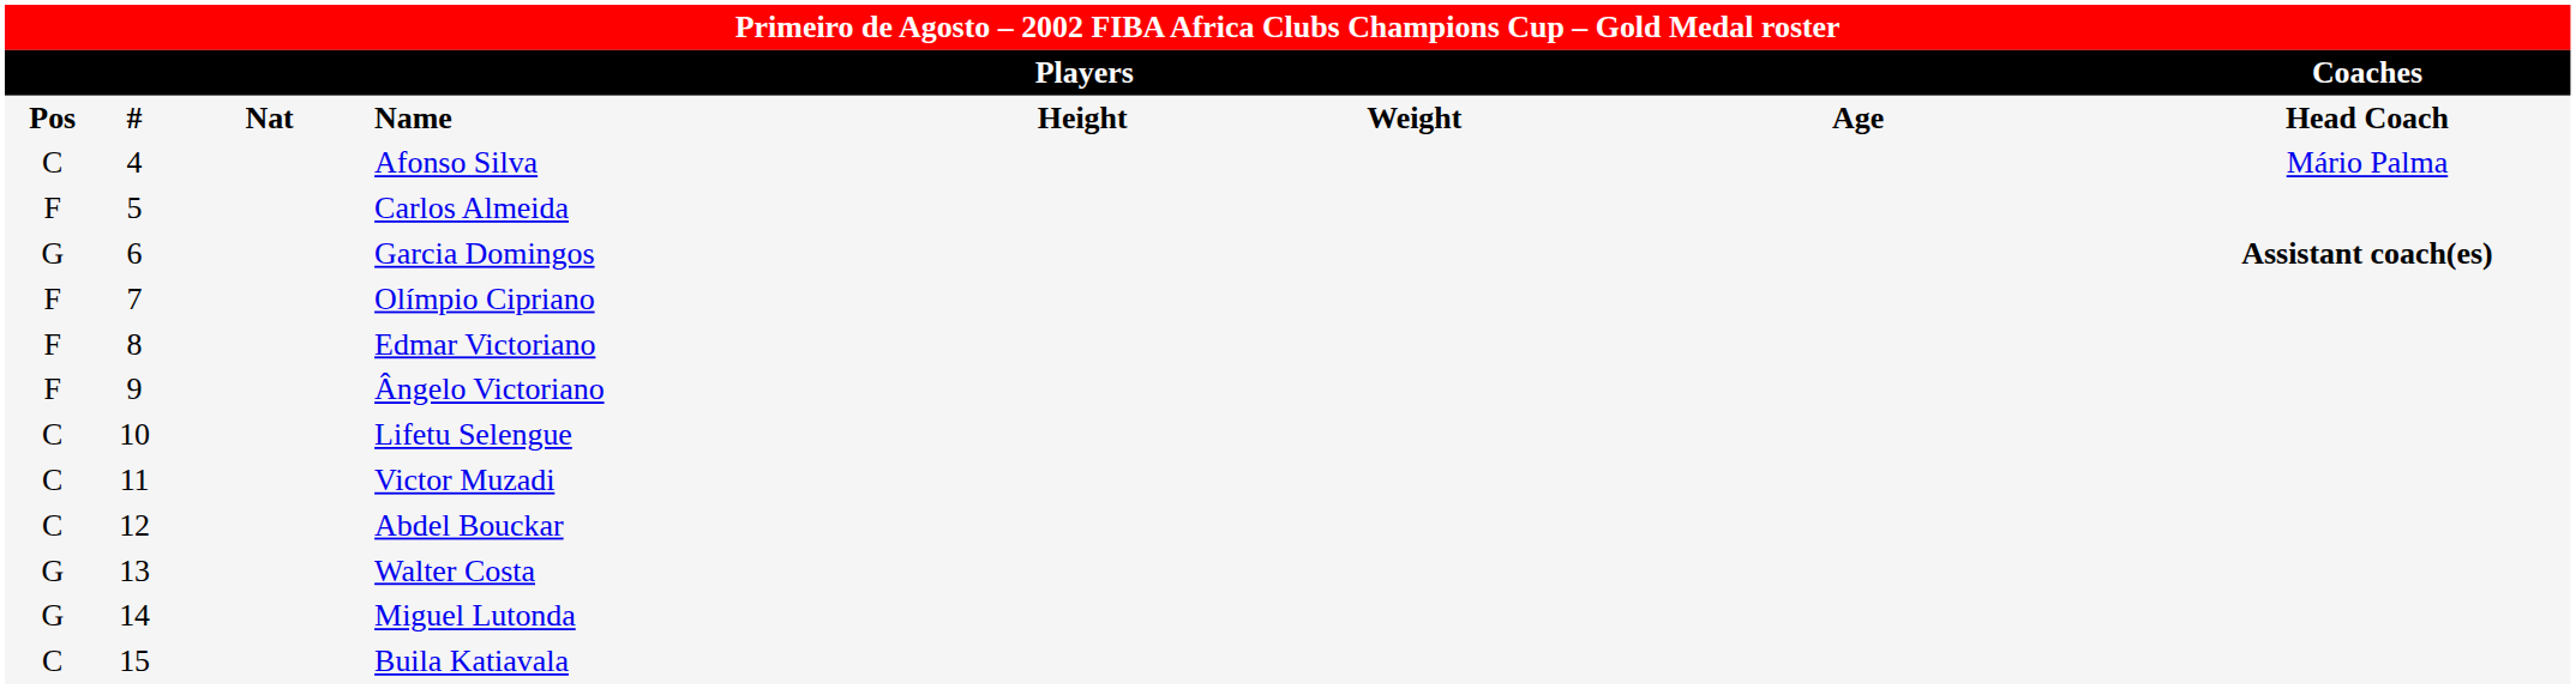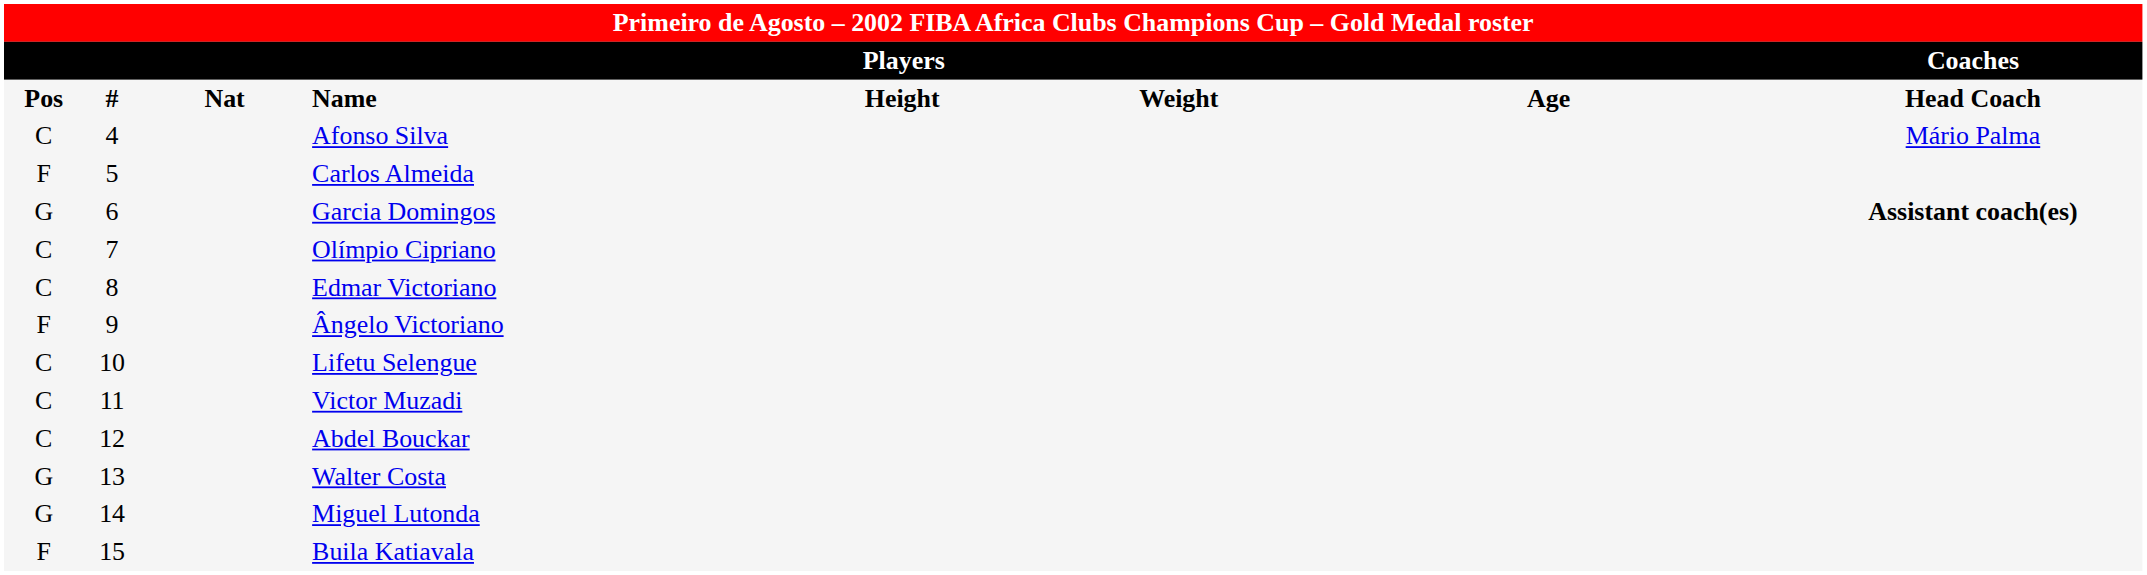 <table border=0 cellpadding=2 cellspacing=0  |- bgcolor=#f5f5f5 style="text-align:center; font-size:90%;" width=75%>
 <tr>
 <td colspan="8" style="background: red; color: white"><strong>Primeiro de Agosto – 2002 FIBA Africa Clubs Champions Cup – Gold Medal roster</strong></td>
 </tr>
 <tr>
 <td colspan="7" style="background: black; color: white"><strong>Players</strong></td>
 <td style="background: black; color: white"><strong>Coaches</strong></td>
 </tr>
 <tr style="background=#f5f5f5; color: black">
 <th width=5px>Pos</th>
 <th width=5px>#</th>
 <th width=50px>Nat</th>
 <th width=135px align=left>Name</th>
 <th width=100px>Height</th>
 <th width=70px>Weight</th>
 <th width=160px>Age</th>
 <th width=105px>Head Coach</th>
 </tr>
 <tr>
 <td>C</td>
 <td>4</td>
 <td></td>
 <td align=left><a href='#'>Afonso Silva</a></td>
 <td><span></span></td>
 <td><span></span></td>
 <td><span></span></td>
 <td> <a href='#'>Mário Palma</a></td>
 </tr>
 <tr>
 <td>F</td>
 <td>5</td>
 <td></td>
 <td align=left><a href='#'>Carlos Almeida</a></td>
 <td><span></span></td>
 <td><span></span></td>
 <td><span></span></td>
 </tr>
 <tr>
 <td>G</td>
 <td>6</td>
 <td></td>
 <td align=left><a href='#'>Garcia Domingos</a></td>
 <td><span></span></td>
 <td><span></span></td>
 <td><span></span></td>
 <td><strong>Assistant coach(es)</strong></td>
 </tr>
 <tr>
-<td>F</td>
+<td>C</td>
 <td>7</td>
 <td></td>
 <td align=left><a href='#'>Olímpio Cipriano</a></td>
 <td><span></span></td>
 <td><span></span></td>
 <td><span></span></td>
 </tr>
 <tr>
-<td>F</td>
+<td>C</td>
 <td>8</td>
 <td></td>
 <td align=left><a href='#'>Edmar Victoriano</a></td>
 <td><span></span></td>
 <td><span></span></td>
 <td><span></span></td>
 </tr>
 <tr>
 <td>F</td>
 <td>9</td>
 <td></td>
 <td align=left><a href='#'>Ângelo Victoriano</a></td>
 <td><span></span></td>
 <td><span></span></td>
 <td><span></span></td>
 </tr>
 <tr>
 <td>C</td>
 <td>10</td>
 <td></td>
 <td align=left><a href='#'>Lifetu Selengue</a></td>
 <td><span></span></td>
 <td><span></span></td>
 <td><span></span></td>
 </tr>
 <tr>
 <td>C</td>
 <td>11</td>
 <td></td>
 <td align=left><a href='#'>Victor Muzadi</a></td>
 <td><span></span></td>
 <td><span></span></td>
 <td><span></span></td>
 </tr>
 <tr>
 <td>C</td>
 <td>12</td>
 <td></td>
 <td align=left><a href='#'>Abdel Bouckar</a></td>
 <td><span></span></td>
 <td><span></span></td>
 <td><span></span></td>
 </tr>
 <tr>
 <td>G</td>
 <td>13</td>
 <td></td>
 <td align=left><a href='#'>Walter Costa</a></td>
 <td><span></span></td>
 <td><span></span></td>
 <td><span></span></td>
 </tr>
 <tr>
 <td>G</td>
 <td>14</td>
 <td></td>
 <td align=left><a href='#'>Miguel Lutonda</a></td>
 <td><span></span></td>
 <td><span></span></td>
 <td><span></span></td>
 </tr>
 <tr>
-<td>C</td>
+<td>F</td>
 <td>15</td>
 <td></td>
 <td align=left><a href='#'>Buila Katiavala</a></td>
 <td><span></span></td>
 <td><span></span></td>
 <td><span></span></td>
 </tr>
 </table>
